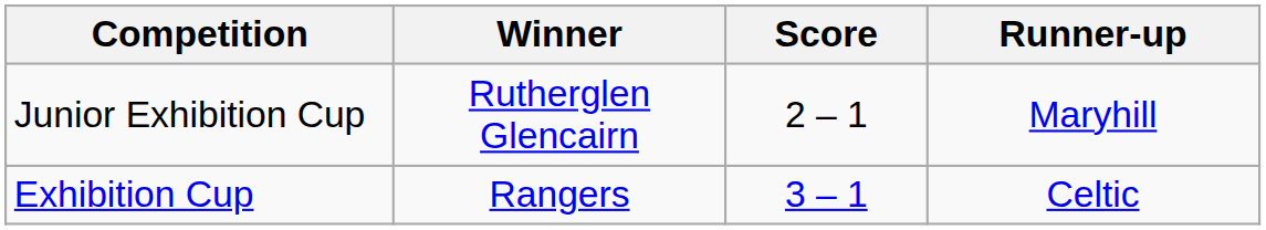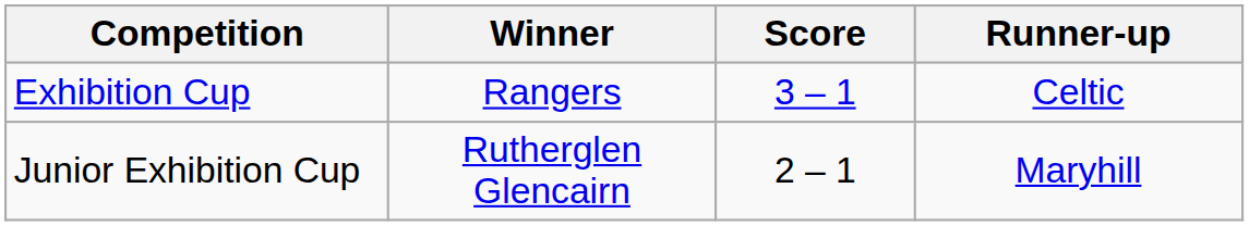 <table class="wikitable" style="text-align: center;">
 <tr>
 <th width=160>Competition</th>
 <th width=135>Winner</th>
 <th width=80>Score</th>
 <th width=135>Runner-up</th>
 </tr>
 <tr>
+<td align=left><a href='#'>Exhibition Cup</a></td>
+<td><a href='#'>Rangers</a></td>
+<td><a href='#'>3 – 1</a></td>
+<td><a href='#'>Celtic</a></td>
+</tr>
+<tr>
 <td align=left>Junior Exhibition Cup</td>
 <td><a href='#'>Rutherglen Glencairn</a></td>
 <td>2 – 1</td>
 <td><a href='#'>Maryhill</a></td>
 </tr>
-<tr>
-<td align=left><a href='#'>Exhibition Cup</a></td>
-<td><a href='#'>Rangers</a></td>
-<td><a href='#'>3 – 1</a></td>
-<td><a href='#'>Celtic</a></td>
-</tr>
 </table>
